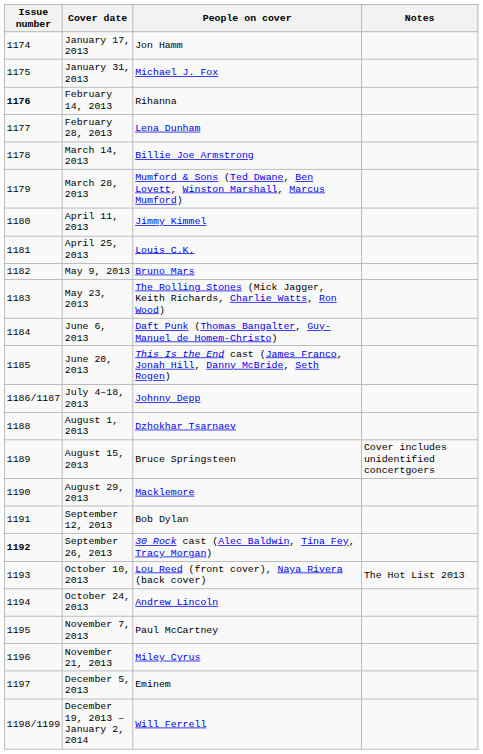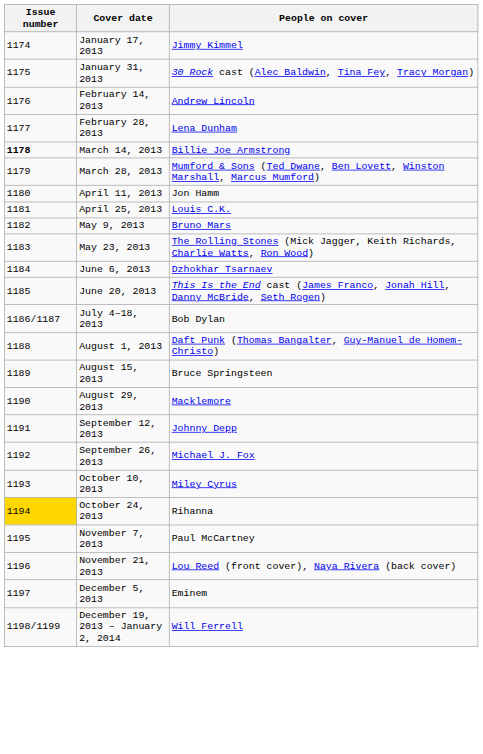 <table class="wikitable sortable" style="margin:auto;width:100%;">
 <tr style="background:#ccf;">
 <th style="width:10%;">Issue number</th>
 <th style="width:15%;">Cover date</th>
 <th style="width:50%;">People on cover</th>
-<th style="width:25%;">Notes</th>
 </tr>
 <tr>
 <td>1174</td>
 <td>January 17, 2013</td>
-<td>Jon Hamm</td>
-<td></td>
+<td><a href='#'>Jimmy Kimmel</a></td>
 </tr>
 <tr>
 <td>1175</td>
 <td>January 31, 2013</td>
-<td><a href='#'>Michael J. Fox</a></td>
-<td></td>
+<td><em><a href='#'>30 Rock</a></em> cast (<a href='#'>Alec Baldwin</a>, <a href='#'>Tina Fey</a>, <a href='#'>Tracy Morgan</a>)</td>
 </tr>
 <tr>
-<td><strong>1176</strong></td>
+<td>1176</td>
 <td>February 14, 2013</td>
-<td>Rihanna</td>
-<td></td>
+<td><a href='#'>Andrew Lincoln</a></td>
 </tr>
 <tr>
 <td>1177</td>
 <td>February 28, 2013</td>
 <td><a href='#'>Lena Dunham</a></td>
-<td></td>
 </tr>
 <tr>
-<td>1178</td>
+<td><strong>1178</strong></td>
 <td>March 14, 2013</td>
 <td><a href='#'>Billie Joe Armstrong</a></td>
-<td></td>
 </tr>
 <tr>
 <td>1179</td>
 <td>March 28, 2013</td>
 <td><a href='#'>Mumford & Sons</a> (<a href='#'>Ted Dwane</a>, <a href='#'>Ben Lovett</a>, <a href='#'>Winston Marshall</a>, <a href='#'>Marcus Mumford</a>)</td>
-<td></td>
 </tr>
 <tr>
 <td>1180</td>
 <td>April 11, 2013</td>
-<td><a href='#'>Jimmy Kimmel</a></td>
-<td></td>
+<td>Jon Hamm</td>
 </tr>
 <tr>
 <td>1181</td>
 <td>April 25, 2013</td>
 <td><a href='#'>Louis C.K.</a></td>
-<td></td>
 </tr>
 <tr>
 <td>1182</td>
 <td>May 9, 2013</td>
 <td><a href='#'>Bruno Mars</a></td>
-<td></td>
 </tr>
 <tr>
 <td>1183</td>
 <td>May 23, 2013</td>
 <td><a href='#'>The Rolling Stones</a> (Mick Jagger, Keith Richards, <a href='#'>Charlie Watts</a>, <a href='#'>Ron Wood</a>)</td>
-<td></td>
 </tr>
 <tr>
 <td>1184</td>
 <td>June 6, 2013</td>
-<td><a href='#'>Daft Punk</a> (<a href='#'>Thomas Bangalter</a>, <a href='#'>Guy-Manuel de Homem-Christo</a>)</td>
-<td></td>
+<td><a href='#'>Dzhokhar Tsarnaev</a></td>
 </tr>
 <tr>
 <td>1185</td>
 <td>June 20, 2013</td>
 <td><em><a href='#'>This Is the End</a></em> cast (<a href='#'>James Franco</a>, <a href='#'>Jonah Hill</a>, <a href='#'>Danny McBride</a>, <a href='#'>Seth Rogen</a>)</td>
-<td></td>
 </tr>
 <tr>
 <td>1186/1187</td>
 <td>July 4–18, 2013</td>
-<td><a href='#'>Johnny Depp</a></td>
-<td></td>
+<td>Bob Dylan</td>
 </tr>
 <tr>
 <td>1188</td>
 <td>August 1, 2013</td>
-<td><a href='#'>Dzhokhar Tsarnaev</a></td>
-<td></td>
+<td><a href='#'>Daft Punk</a> (<a href='#'>Thomas Bangalter</a>, <a href='#'>Guy-Manuel de Homem-Christo</a>)</td>
 </tr>
 <tr>
 <td>1189</td>
 <td>August 15, 2013</td>
 <td>Bruce Springsteen</td>
-<td>Cover includes unidentified concertgoers</td>
 </tr>
 <tr>
 <td>1190</td>
 <td>August 29, 2013</td>
 <td><a href='#'>Macklemore</a></td>
-<td></td>
 </tr>
 <tr>
 <td>1191</td>
 <td>September 12, 2013</td>
-<td>Bob Dylan</td>
-<td></td>
+<td><a href='#'>Johnny Depp</a></td>
 </tr>
 <tr>
-<td><strong>1192</strong></td>
+<td>1192</td>
 <td>September 26, 2013</td>
-<td><em><a href='#'>30 Rock</a></em> cast (<a href='#'>Alec Baldwin</a>, <a href='#'>Tina Fey</a>, <a href='#'>Tracy Morgan</a>)</td>
-<td></td>
+<td><a href='#'>Michael J. Fox</a></td>
 </tr>
 <tr>
 <td>1193</td>
 <td>October 10, 2013</td>
-<td><a href='#'>Lou Reed</a> (front cover), <a href='#'>Naya Rivera</a> (back cover)</td>
-<td>The Hot List 2013</td>
+<td><a href='#'>Miley Cyrus</a></td>
 </tr>
 <tr>
-<td>1194</td>
+<td style="background: gold;">1194</td>
 <td>October 24, 2013</td>
-<td><a href='#'>Andrew Lincoln</a></td>
-<td></td>
+<td>Rihanna</td>
 </tr>
 <tr>
 <td>1195</td>
 <td>November 7, 2013</td>
 <td>Paul McCartney</td>
-<td></td>
 </tr>
 <tr>
 <td>1196</td>
 <td>November 21, 2013</td>
-<td><a href='#'>Miley Cyrus</a></td>
-<td></td>
+<td><a href='#'>Lou Reed</a> (front cover), <a href='#'>Naya Rivera</a> (back cover)</td>
 </tr>
 <tr>
 <td>1197</td>
 <td>December 5, 2013</td>
 <td>Eminem</td>
-<td></td>
 </tr>
 <tr>
 <td>1198/1199</td>
 <td>December 19, 2013 – January 2, 2014</td>
 <td><a href='#'>Will Ferrell</a></td>
-<td></td>
 </tr>
 </table>
